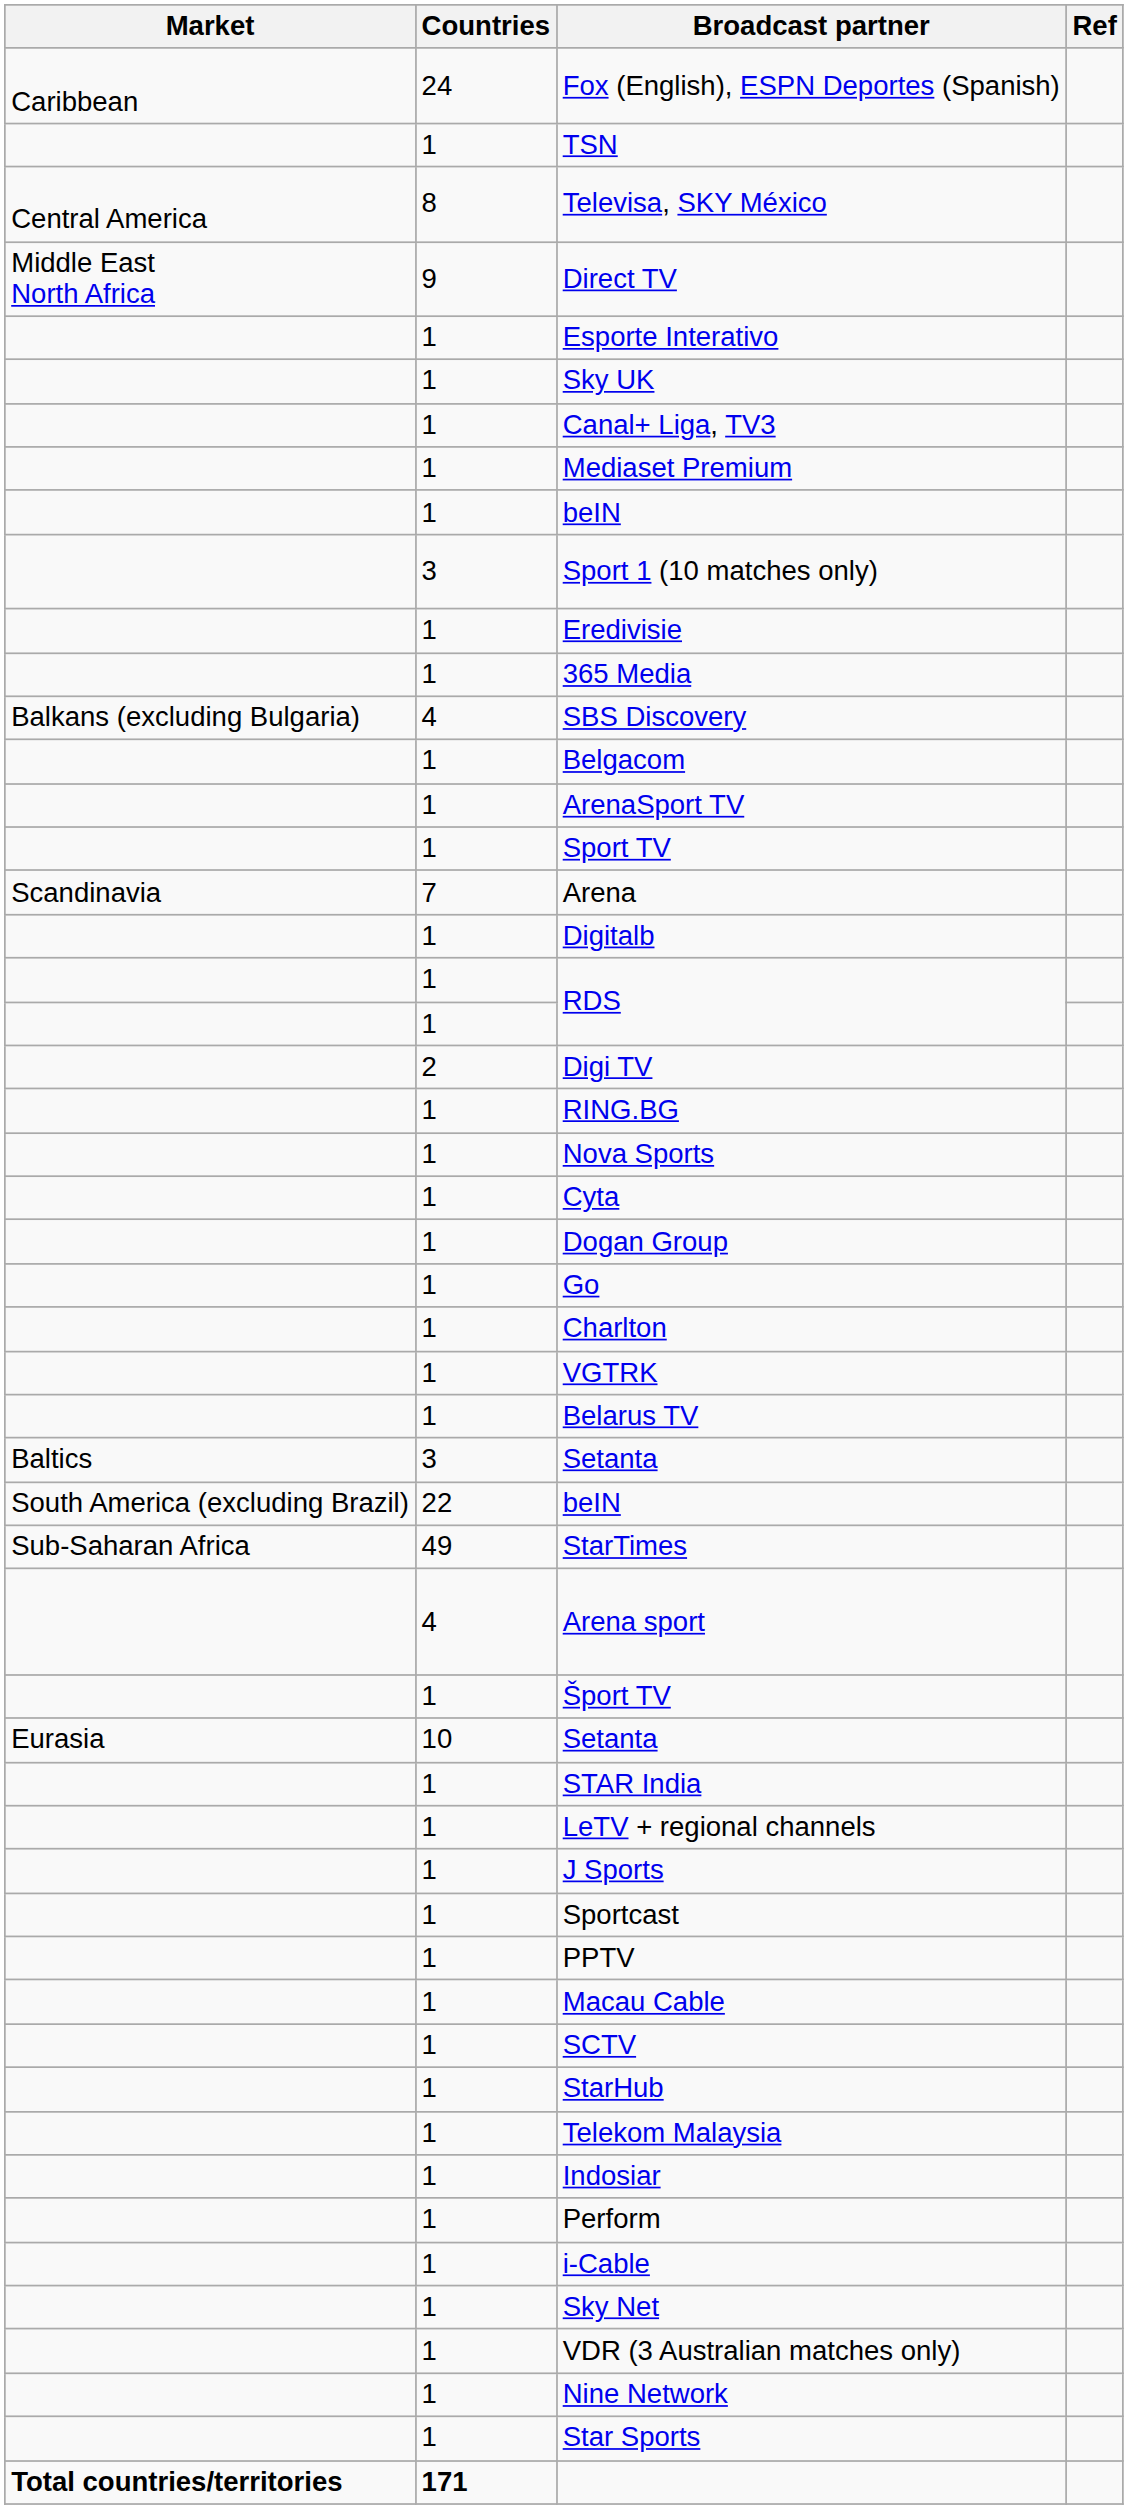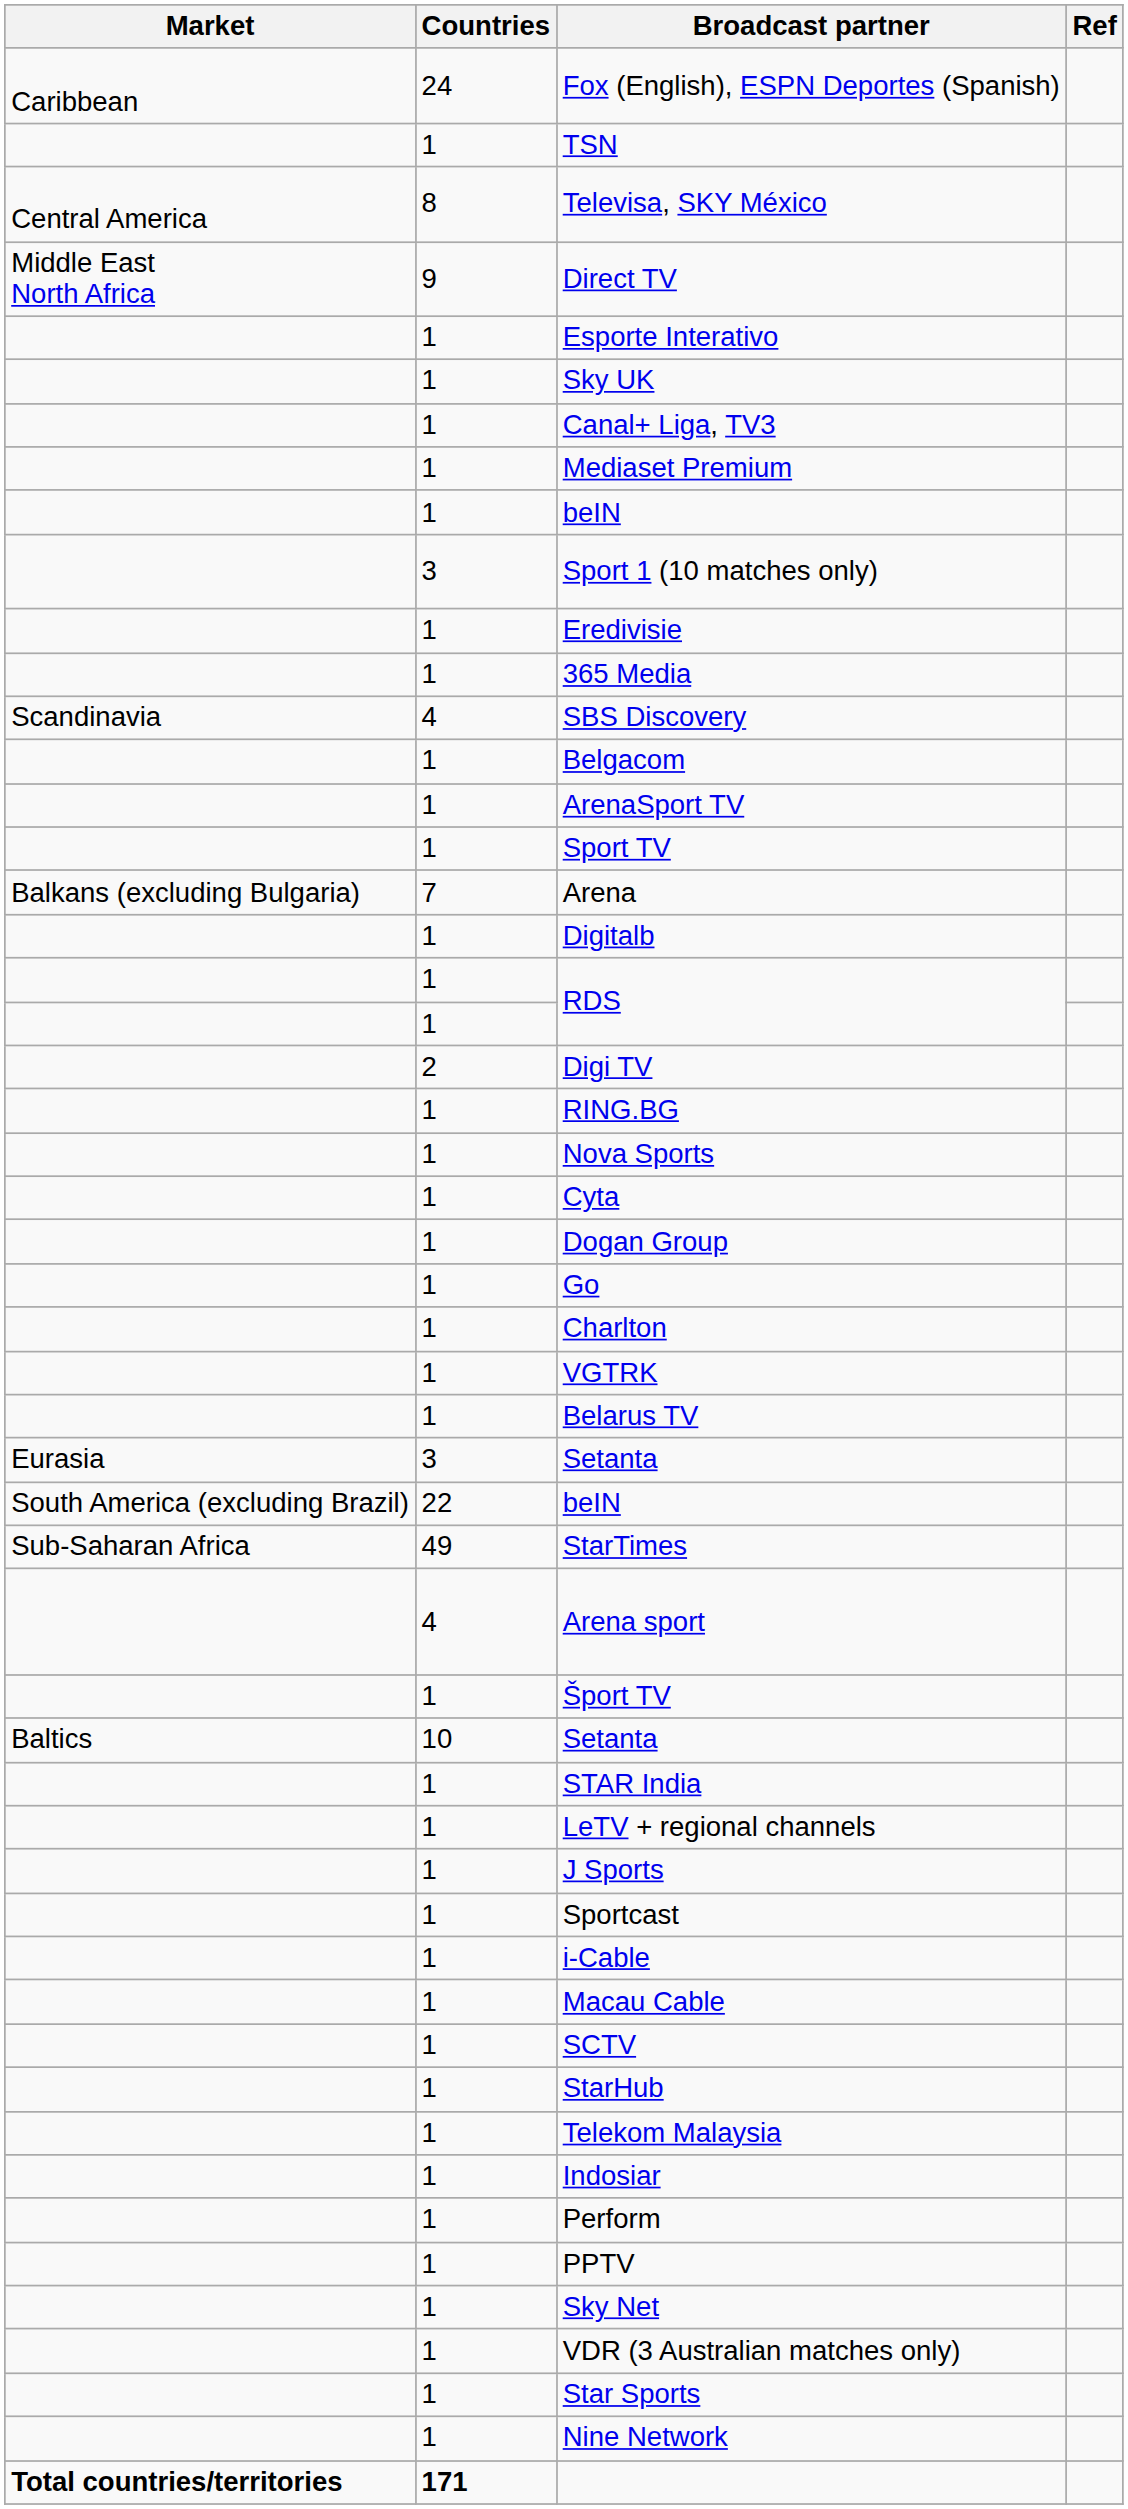 <table class="wikitable">
 <tr>
 <th>Market</th>
 <th>Countries</th>
 <th>Broadcast partner</th>
 <th>Ref</th>
 </tr>
 <tr>
 <td><br>Caribbean</td>
 <td>24</td>
 <td><a href='#'>Fox</a> (English), <a href='#'>ESPN Deportes</a> (Spanish)</td>
 <td></td>
 </tr>
 <tr>
 <td></td>
 <td>1</td>
 <td><a href='#'>TSN</a></td>
 <td></td>
 </tr>
 <tr>
 <td><br>Central America</td>
 <td>8</td>
 <td><a href='#'>Televisa</a>, <a href='#'>SKY México</a></td>
 <td></td>
 </tr>
 <tr>
 <td>Middle East<br><a href='#'>North Africa</a></td>
 <td>9</td>
 <td><a href='#'>Direct TV</a></td>
 <td></td>
 </tr>
 <tr>
 <td></td>
 <td>1</td>
 <td><a href='#'>Esporte Interativo</a></td>
 <td></td>
 </tr>
 <tr>
 <td></td>
 <td>1</td>
 <td><a href='#'>Sky UK</a></td>
 <td></td>
 </tr>
 <tr>
 <td></td>
 <td>1</td>
 <td><a href='#'>Canal+ Liga</a>, <a href='#'>TV3</a></td>
 <td></td>
 </tr>
 <tr>
 <td></td>
 <td>1</td>
 <td><a href='#'>Mediaset Premium</a></td>
 <td></td>
 </tr>
 <tr>
 <td></td>
 <td>1</td>
 <td><a href='#'>beIN</a></td>
 <td></td>
 </tr>
 <tr>
 <td><br><br></td>
 <td>3</td>
 <td><a href='#'>Sport 1</a> (10 matches only)</td>
 <td></td>
 </tr>
 <tr>
 <td></td>
 <td>1</td>
 <td><a href='#'>Eredivisie</a></td>
 <td></td>
 </tr>
 <tr>
 <td></td>
 <td>1</td>
 <td><a href='#'>365 Media</a></td>
 <td></td>
 </tr>
 <tr>
-<td>Balkans (excluding Bulgaria)</td>
+<td>Scandinavia<br></td>
 <td>4</td>
 <td><a href='#'>SBS Discovery</a></td>
 <td></td>
 </tr>
 <tr>
 <td></td>
 <td>1</td>
 <td><a href='#'>Belgacom</a></td>
 <td></td>
 </tr>
 <tr>
 <td></td>
 <td>1</td>
 <td><a href='#'>ArenaSport TV</a></td>
 <td></td>
 </tr>
 <tr>
 <td></td>
 <td>1</td>
 <td><a href='#'>Sport TV</a></td>
 <td></td>
 </tr>
 <tr>
-<td>Scandinavia<br></td>
+<td>Balkans (excluding Bulgaria)</td>
 <td>7</td>
 <td>Arena</td>
 <td></td>
 </tr>
 <tr>
 <td></td>
 <td>1</td>
 <td><a href='#'>Digitalb</a></td>
 <td></td>
 </tr>
 <tr>
 <td></td>
 <td>1</td>
 <td rowspan=2><a href='#'>RDS</a></td>
 <td></td>
 </tr>
 <tr>
 <td></td>
 <td>1</td>
 <td></td>
 </tr>
 <tr>
 <td><br></td>
 <td>2</td>
 <td><a href='#'>Digi TV</a></td>
 <td></td>
 </tr>
 <tr>
 <td></td>
 <td>1</td>
 <td><a href='#'>RING.BG</a></td>
 <td></td>
 </tr>
 <tr>
 <td></td>
 <td>1</td>
 <td><a href='#'>Nova Sports</a></td>
 <td></td>
 </tr>
 <tr>
 <td></td>
 <td>1</td>
 <td><a href='#'>Cyta</a></td>
 <td></td>
 </tr>
 <tr>
 <td></td>
 <td>1</td>
 <td><a href='#'>Dogan Group</a></td>
 <td></td>
 </tr>
 <tr>
 <td></td>
 <td>1</td>
 <td><a href='#'>Go</a></td>
 <td></td>
 </tr>
 <tr>
 <td></td>
 <td>1</td>
 <td><a href='#'>Charlton</a></td>
 <td></td>
 </tr>
 <tr>
 <td></td>
 <td>1</td>
 <td><a href='#'>VGTRK</a></td>
 <td></td>
 </tr>
 <tr>
 <td></td>
 <td>1</td>
 <td><a href='#'>Belarus TV</a></td>
 <td></td>
 </tr>
 <tr>
-<td>Baltics</td>
+<td>Eurasia</td>
 <td>3</td>
 <td><a href='#'>Setanta</a></td>
 <td></td>
 </tr>
 <tr>
 <td>South America (excluding Brazil)</td>
 <td>22</td>
 <td><a href='#'>beIN</a></td>
 <td></td>
 </tr>
 <tr>
 <td>Sub-Saharan Africa</td>
 <td>49</td>
 <td><a href='#'>StarTimes</a></td>
 <td></td>
 </tr>
 <tr>
 <td><br><br><br></td>
 <td>4</td>
 <td><a href='#'>Arena sport</a></td>
 <td></td>
 </tr>
 <tr>
 <td></td>
 <td>1</td>
 <td><a href='#'>Šport TV</a></td>
 <td></td>
 </tr>
 <tr>
-<td>Eurasia</td>
+<td>Baltics</td>
 <td>10</td>
 <td><a href='#'>Setanta</a></td>
 <td></td>
 </tr>
 <tr>
 <td></td>
 <td>1</td>
 <td><a href='#'>STAR India</a></td>
 <td></td>
 </tr>
 <tr>
 <td></td>
 <td>1</td>
 <td><a href='#'>LeTV</a> + regional channels</td>
 <td></td>
 </tr>
 <tr>
 <td></td>
 <td>1</td>
 <td><a href='#'>J Sports</a></td>
 <td></td>
 </tr>
 <tr>
 <td></td>
 <td>1</td>
 <td>Sportcast</td>
 <td></td>
 </tr>
 <tr>
 <td></td>
 <td>1</td>
-<td>PPTV</td>
+<td><a href='#'>i-Cable</a></td>
 <td></td>
 </tr>
 <tr>
 <td></td>
 <td>1</td>
 <td><a href='#'>Macau Cable</a></td>
 <td></td>
 </tr>
 <tr>
 <td></td>
 <td>1</td>
 <td><a href='#'>SCTV</a></td>
 <td></td>
 </tr>
 <tr>
 <td></td>
 <td>1</td>
 <td><a href='#'>StarHub</a></td>
 <td></td>
 </tr>
 <tr>
 <td></td>
 <td>1</td>
 <td><a href='#'>Telekom Malaysia</a></td>
 <td></td>
 </tr>
 <tr>
 <td></td>
 <td>1</td>
 <td><a href='#'>Indosiar</a></td>
 <td></td>
 </tr>
 <tr>
 <td></td>
 <td>1</td>
 <td>Perform</td>
 <td></td>
 </tr>
 <tr>
 <td></td>
 <td>1</td>
-<td><a href='#'>i-Cable</a></td>
+<td>PPTV</td>
 <td></td>
 </tr>
 <tr>
 <td></td>
 <td>1</td>
 <td><a href='#'>Sky Net</a></td>
 <td></td>
 </tr>
 <tr>
 <td></td>
 <td>1</td>
 <td>VDR (3 Australian matches only)</td>
 <td></td>
 </tr>
 <tr>
 <td></td>
 <td>1</td>
-<td><a href='#'>Nine Network</a></td>
+<td><a href='#'>Star Sports</a></td>
 <td></td>
 </tr>
 <tr>
 <td></td>
 <td>1</td>
-<td><a href='#'>Star Sports</a></td>
+<td><a href='#'>Nine Network</a></td>
 <td></td>
 </tr>
 <tr>
 <td><strong>Total countries/territories</strong></td>
 <td><strong>171</strong></td>
 <td></td>
 <td></td>
 </tr>
 </table>
